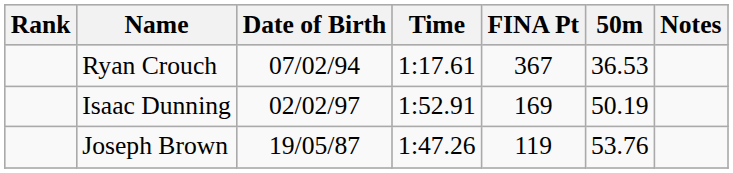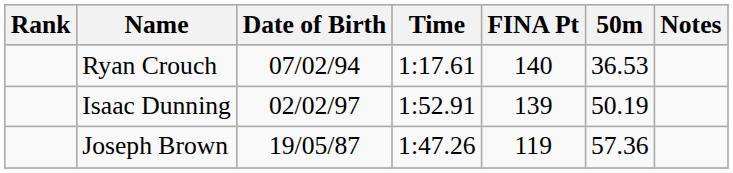 <table class="wikitable sortable" style="text-align:center">
 <tr>
 <th>Rank</th>
 <th>Name</th>
 <th>Date of Birth</th>
 <th>Time</th>
 <th>FINA Pt</th>
 <th>50m</th>
 <th>Notes</th>
 </tr>
 <tr>
 <td></td>
 <td align=left> Ryan Crouch</td>
 <td>07/02/94</td>
 <td>1:17.61</td>
-<td>367</td>
+<td>140</td>
 <td>36.53</td>
 <td></td>
 </tr>
 <tr>
 <td></td>
 <td align=left> Isaac Dunning</td>
 <td>02/02/97</td>
 <td>1:52.91</td>
-<td>169</td>
+<td>139</td>
 <td>50.19</td>
 <td></td>
 </tr>
 <tr>
 <td></td>
 <td align=left> Joseph Brown</td>
 <td>19/05/87</td>
 <td>1:47.26</td>
 <td>119</td>
-<td>53.76</td>
+<td>57.36</td>
 <td></td>
 </tr>
 </table>
